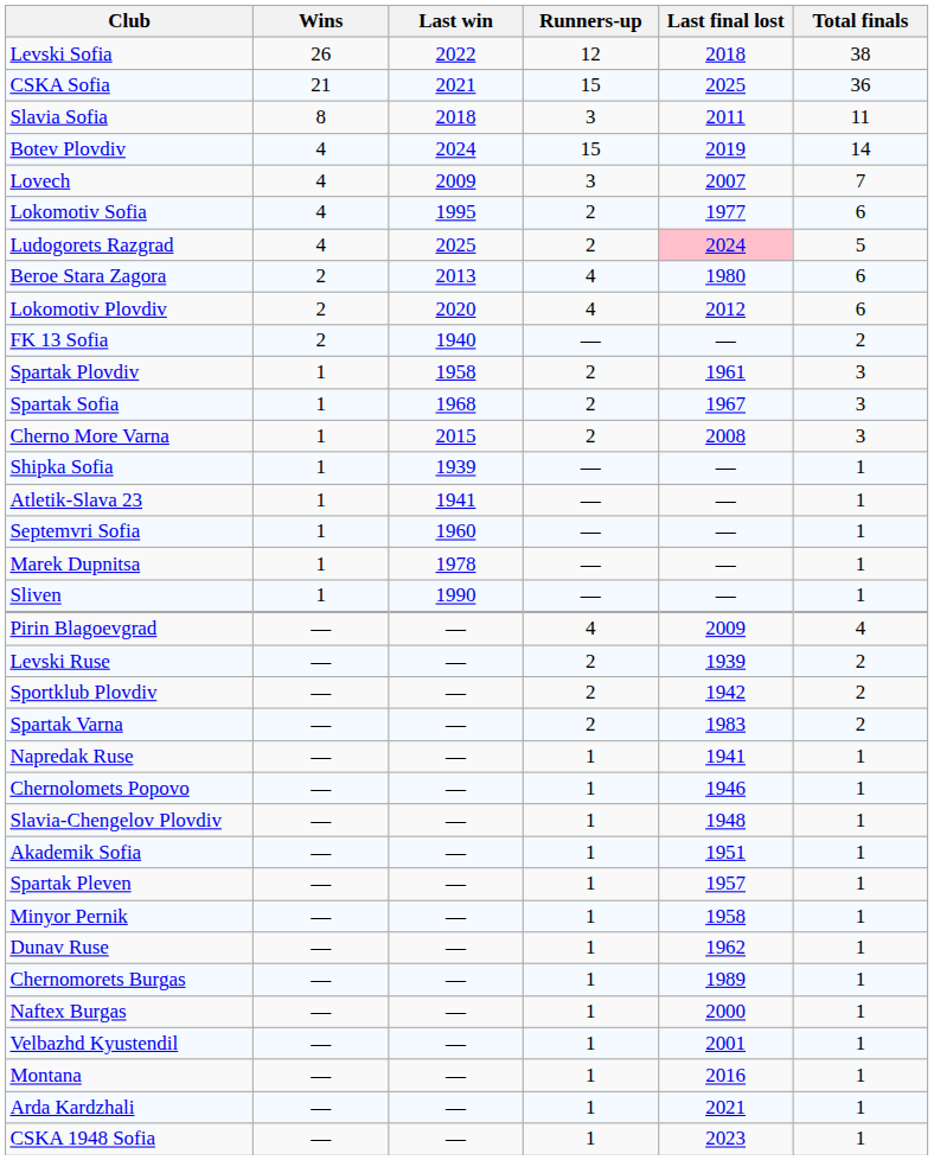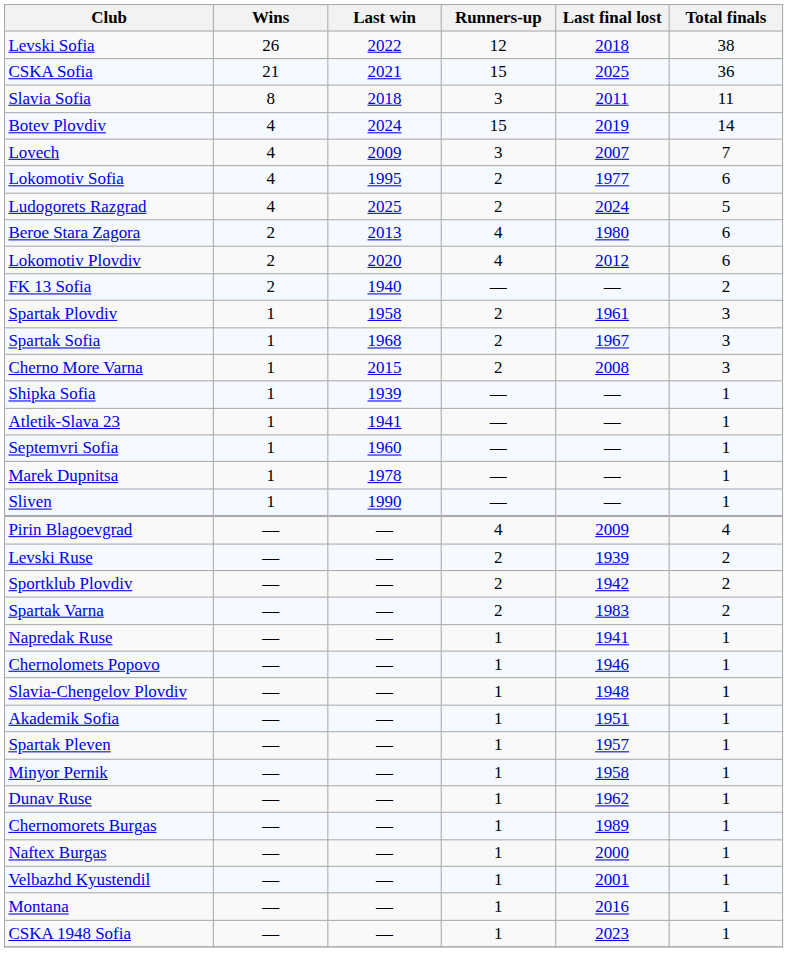 <table class="wikitable sortable" style="text-align: center;">
 <tr>
 <th width=190>Club</th>
 <th width=100>Wins</th>
 <th width=100>Last win</th>
 <th width=100>Runners-up</th>
 <th width=100>Last final lost</th>
 <th width=100>Total finals</th>
 </tr>
 <tr>
 <td align=left><a href='#'>Levski Sofia</a></td>
 <td>26</td>
 <td><a href='#'>2022</a></td>
 <td>12</td>
 <td><a href='#'>2018</a></td>
 <td>38</td>
 </tr>
 <tr bgcolor=#F4FAFF>
 <td align=left><a href='#'>CSKA Sofia</a></td>
 <td>21</td>
 <td><a href='#'>2021</a></td>
 <td>15</td>
 <td><a href='#'>2025</a></td>
 <td>36</td>
 </tr>
 <tr>
 <td align=left><a href='#'>Slavia Sofia</a></td>
 <td>8</td>
 <td><a href='#'>2018</a></td>
 <td>3</td>
 <td><a href='#'>2011</a></td>
 <td>11</td>
 </tr>
 <tr bgcolor=#F4FAFF>
 <td align=left><a href='#'>Botev Plovdiv</a></td>
 <td>4</td>
 <td><a href='#'>2024</a></td>
 <td>15</td>
 <td><a href='#'>2019</a></td>
 <td>14</td>
 </tr>
 <tr>
 <td align=left><a href='#'>Lovech</a></td>
 <td>4</td>
 <td><a href='#'>2009</a></td>
 <td>3</td>
 <td><a href='#'>2007</a></td>
 <td>7</td>
 </tr>
 <tr bgcolor=#F4FAFF>
 <td align=left><a href='#'>Lokomotiv Sofia</a></td>
 <td>4</td>
 <td><a href='#'>1995</a></td>
 <td>2</td>
 <td><a href='#'>1977</a></td>
 <td>6</td>
 </tr>
 <tr>
 <td align=left><a href='#'>Ludogorets Razgrad</a></td>
 <td>4</td>
 <td><a href='#'>2025</a></td>
 <td>2</td>
-<td style="background: pink;"><a href='#'>2024</a></td>
+<td><a href='#'>2024</a></td>
 <td>5</td>
 </tr>
 <tr bgcolor=#F4FAFF>
 <td align=left><a href='#'>Beroe Stara Zagora</a></td>
 <td>2</td>
 <td><a href='#'>2013</a></td>
 <td>4</td>
 <td><a href='#'>1980</a></td>
 <td>6</td>
 </tr>
 <tr>
 <td align=left><a href='#'>Lokomotiv Plovdiv</a></td>
 <td>2</td>
 <td><a href='#'>2020</a></td>
 <td>4</td>
 <td><a href='#'>2012</a></td>
 <td>6</td>
 </tr>
 <tr bgcolor=#F4FAFF>
 <td align=left><a href='#'>FK 13 Sofia</a></td>
 <td>2</td>
 <td><a href='#'>1940</a></td>
 <td>—</td>
 <td>—</td>
 <td>2</td>
 </tr>
 <tr>
 <td align=left><a href='#'>Spartak Plovdiv</a></td>
 <td>1</td>
 <td><a href='#'>1958</a></td>
 <td>2</td>
 <td><a href='#'>1961</a></td>
 <td>3</td>
 </tr>
 <tr bgcolor=#F4FAFF>
 <td align=left><a href='#'>Spartak Sofia</a></td>
 <td>1</td>
 <td><a href='#'>1968</a></td>
 <td>2</td>
 <td><a href='#'>1967</a></td>
 <td>3</td>
 </tr>
 <tr>
 <td align=left><a href='#'>Cherno More Varna</a></td>
 <td>1</td>
 <td><a href='#'>2015</a></td>
 <td>2</td>
 <td><a href='#'>2008</a></td>
 <td>3</td>
 </tr>
 <tr bgcolor=#F4FAFF>
 <td align=left><a href='#'>Shipka Sofia</a></td>
 <td>1</td>
 <td><a href='#'>1939</a></td>
 <td>—</td>
 <td>—</td>
 <td>1</td>
 </tr>
 <tr>
 <td align=left><a href='#'>Atletik-Slava 23</a></td>
 <td>1</td>
 <td><a href='#'>1941</a></td>
 <td>—</td>
 <td>—</td>
 <td>1</td>
 </tr>
 <tr bgcolor=#F4FAFF>
 <td align=left><a href='#'>Septemvri Sofia</a></td>
 <td>1</td>
 <td><a href='#'>1960</a></td>
 <td>—</td>
 <td>—</td>
 <td>1</td>
 </tr>
 <tr>
 <td align=left><a href='#'>Marek Dupnitsa</a></td>
 <td>1</td>
 <td><a href='#'>1978</a></td>
 <td>—</td>
 <td>—</td>
 <td>1</td>
 </tr>
 <tr bgcolor=#F4FAFF>
 <td align=left><a href='#'>Sliven</a></td>
 <td>1</td>
 <td><a href='#'>1990</a></td>
 <td>—</td>
 <td>—</td>
 <td>1</td>
 </tr>
 <tr>
 <td style="border-top-width: 2px;" align=left><a href='#'>Pirin Blagoevgrad</a></td>
 <td style="border-top-width: 2px;">—</td>
 <td style="border-top-width: 2px;">—</td>
 <td style="border-top-width: 2px;">4</td>
 <td style="border-top-width: 2px;"><a href='#'>2009</a></td>
 <td style="border-top-width: 2px;">4</td>
 </tr>
 <tr bgcolor=#F4FAFF>
 <td align=left><a href='#'>Levski Ruse</a></td>
 <td>—</td>
 <td>—</td>
 <td>2</td>
 <td><a href='#'>1939</a></td>
 <td>2</td>
 </tr>
 <tr>
 <td align=left><a href='#'>Sportklub Plovdiv</a></td>
 <td>—</td>
 <td>—</td>
 <td>2</td>
 <td><a href='#'>1942</a></td>
 <td>2</td>
 </tr>
 <tr bgcolor=#F4FAFF>
 <td align=left><a href='#'>Spartak Varna</a></td>
 <td>—</td>
 <td>—</td>
 <td>2</td>
 <td><a href='#'>1983</a></td>
 <td>2</td>
 </tr>
 <tr>
 <td align=left><a href='#'>Napredak Ruse</a></td>
 <td>—</td>
 <td>—</td>
 <td>1</td>
 <td><a href='#'>1941</a></td>
 <td>1</td>
 </tr>
 <tr bgcolor=#F4FAFF>
 <td align=left><a href='#'>Chernolomets Popovo</a></td>
 <td>—</td>
 <td>—</td>
 <td>1</td>
 <td><a href='#'>1946</a></td>
 <td>1</td>
 </tr>
 <tr>
 <td align=left><a href='#'>Slavia-Chengelov Plovdiv</a></td>
 <td>—</td>
 <td>—</td>
 <td>1</td>
 <td><a href='#'>1948</a></td>
 <td>1</td>
 </tr>
 <tr bgcolor=#F4FAFF>
 <td align=left><a href='#'>Akademik Sofia</a></td>
 <td>—</td>
 <td>—</td>
 <td>1</td>
 <td><a href='#'>1951</a></td>
 <td>1</td>
 </tr>
 <tr>
 <td align=left><a href='#'>Spartak Pleven</a></td>
 <td>—</td>
 <td>—</td>
 <td>1</td>
 <td><a href='#'>1957</a></td>
 <td>1</td>
 </tr>
 <tr bgcolor=#F4FAFF>
 <td align=left><a href='#'>Minyor Pernik</a></td>
 <td>—</td>
 <td>—</td>
 <td>1</td>
 <td><a href='#'>1958</a></td>
 <td>1</td>
 </tr>
 <tr>
 <td align=left><a href='#'>Dunav Ruse</a></td>
 <td>—</td>
 <td>—</td>
 <td>1</td>
 <td><a href='#'>1962</a></td>
 <td>1</td>
 </tr>
 <tr bgcolor=#F4FAFF>
 <td align=left><a href='#'>Chernomorets Burgas</a></td>
 <td>—</td>
 <td>—</td>
 <td>1</td>
 <td><a href='#'>1989</a></td>
 <td>1</td>
 </tr>
 <tr>
 <td align=left><a href='#'>Naftex Burgas</a></td>
 <td>—</td>
 <td>—</td>
 <td>1</td>
 <td><a href='#'>2000</a></td>
 <td>1</td>
 </tr>
 <tr bgcolor=#F4FAFF>
 <td align=left><a href='#'>Velbazhd Kyustendil</a></td>
 <td>—</td>
 <td>—</td>
 <td>1</td>
 <td><a href='#'>2001</a></td>
 <td>1</td>
 </tr>
 <tr>
 <td align=left><a href='#'>Montana</a></td>
 <td>—</td>
 <td>—</td>
 <td>1</td>
 <td><a href='#'>2016</a></td>
 <td>1</td>
 </tr>
-<tr bgcolor=#F4FAFF>
-<td align=left><a href='#'>Arda Kardzhali</a></td>
-<td>—</td>
-<td>—</td>
-<td>1</td>
-<td><a href='#'>2021</a></td>
-<td>1</td>
-</tr>
 <tr>
 <td align=left><a href='#'>CSKA 1948 Sofia</a></td>
 <td>—</td>
 <td>—</td>
 <td>1</td>
 <td><a href='#'>2023</a></td>
 <td>1</td>
 </tr>
 <tr>
 </tr>
 </table>
